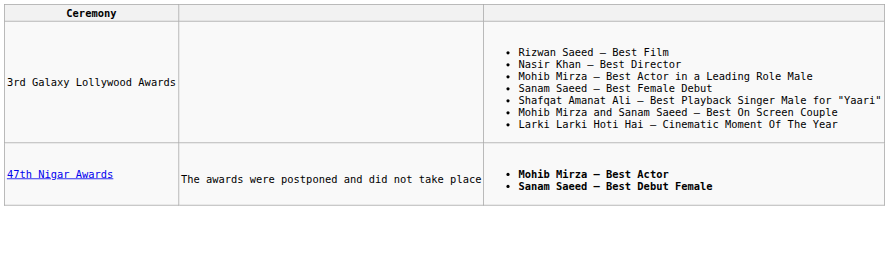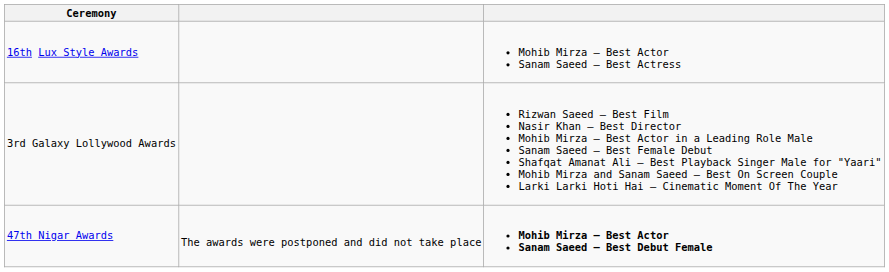 <table class="wikitable">
 <tr>
 <th>Ceremony</th>
 <th></th>
 <th></th>
+</tr>
+<tr>
+<td><a href='#'>16th</a> <a href='#'>Lux Style Awards</a><br></td>
+<td></td>
+<td><br><ul><li>Mohib Mirza – Best Actor</li><li>Sanam Saeed – Best Actress</li></ul></td>
 </tr>
 <tr>
 <td>3rd Galaxy Lollywood Awards</td>
 <td></td>
 <td><br><ul><li>Rizwan Saeed – Best Film</li><li>Nasir Khan – Best Director</li><li>Mohib Mirza – Best Actor in a Leading Role Male</li><li>Sanam Saeed – Best Female Debut</li><li>Shafqat Amanat Ali – Best Playback Singer Male for "Yaari"</li><li>Mohib Mirza  and Sanam Saeed – Best On Screen Couple</li><li>Larki Larki Hoti Hai – Cinematic Moment Of The Year</li></ul></td>
 </tr>
 <tr>
 <td><a href='#'>47th Nigar Awards</a></td>
 <td><br>The awards were postponed and did not take place</td>
 <td><strong><br><ul><li>Mohib Mirza – Best Actor</li><li>Sanam Saeed – Best Debut Female</li></ul></strong></td>
 </tr>
 </table>
